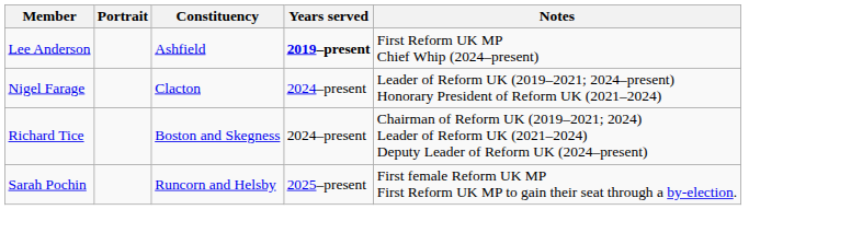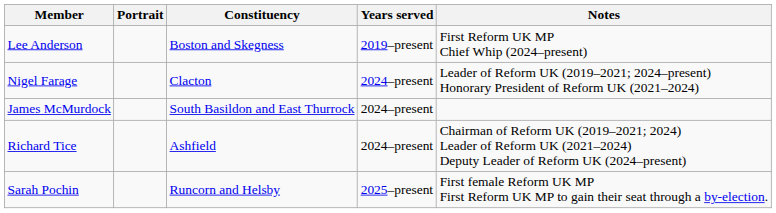 <table class="wikitable sortable">
 <tr>
 <th>Member</th>
 <th class="unsortable">Portrait</th>
 <th>Constituency</th>
 <th>Years served</th>
 <th>Notes</th>
 </tr>
 <tr>
 <td><a href='#'>Lee Anderson</a></td>
 <td></td>
-<td><a href='#'>Ashfield</a></td>
-<td><strong><a href='#'>2019</a>–present</strong></td>
+<td><a href='#'>Boston and Skegness</a></td>
+<td><a href='#'>2019</a>–present</td>
 <td>First Reform UK MP<br>Chief Whip (2024–present)</td>
 </tr>
 <tr>
 <td><a href='#'>Nigel Farage</a></td>
 <td></td>
 <td><a href='#'>Clacton</a></td>
 <td><a href='#'>2024</a>–present</td>
 <td>Leader of Reform UK (2019–2021; 2024–present)<br>Honorary President of Reform UK (2021–2024)</td>
 </tr>
 <tr>
+<td><a href='#'>James McMurdock</a></td>
+<td></td>
+<td><a href='#'>South Basildon and East Thurrock</a></td>
+<td>2024–present</td>
+<td></td>
+</tr>
+<tr>
 <td><a href='#'>Richard Tice</a></td>
 <td></td>
-<td><a href='#'>Boston and Skegness</a></td>
+<td><a href='#'>Ashfield</a></td>
 <td>2024–present</td>
 <td>Chairman of Reform UK (2019–2021; 2024)<br>Leader of Reform UK (2021–2024)<br>Deputy Leader of Reform UK (2024–present)</td>
 </tr>
 <tr>
 <td><a href='#'>Sarah Pochin</a></td>
 <td></td>
 <td><a href='#'>Runcorn and Helsby</a></td>
 <td><a href='#'>2025</a>–present</td>
 <td>First female Reform UK MP<br>First Reform UK MP to gain their seat through a <a href='#'>by-election</a>.</td>
 </tr>
 </table>
